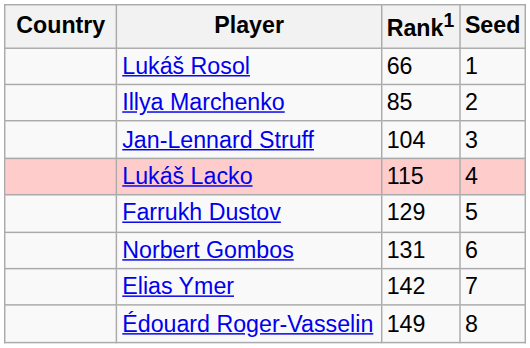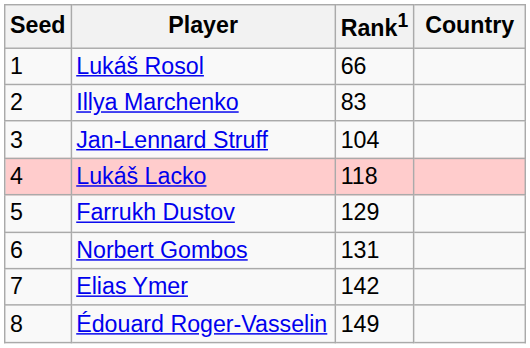 <table class="sortable wikitable">
 <tr>
-<th width="70">Country</th>
+<th>Seed</th>
 <th width="175">Player</th>
 <th>Rank<sup>1</sup></th>
-<th>Seed</th>
+<th width="70">Country</th>
 </tr>
 <tr>
-<td></td>
+<td>1</td>
 <td><a href='#'>Lukáš Rosol</a></td>
 <td>66</td>
-<td>1</td>
+<td></td>
 </tr>
 <tr>
+<td>2</td>
+<td><a href='#'>Illya Marchenko</a></td>
+<td>83</td>
 <td></td>
-<td><a href='#'>Illya Marchenko</a></td>
-<td>85</td>
-<td>2</td>
 </tr>
 <tr>
-<td></td>
+<td>3</td>
 <td><a href='#'>Jan-Lennard Struff</a></td>
 <td>104</td>
-<td>3</td>
+<td></td>
 </tr>
 <tr style="background:#fcc;">
+<td>4</td>
+<td><a href='#'>Lukáš Lacko</a></td>
+<td>118</td>
 <td></td>
-<td><a href='#'>Lukáš Lacko</a></td>
-<td>115</td>
-<td>4</td>
 </tr>
 <tr>
-<td></td>
+<td>5</td>
 <td><a href='#'>Farrukh Dustov</a></td>
 <td>129</td>
-<td>5</td>
+<td></td>
 </tr>
 <tr>
-<td></td>
+<td>6</td>
 <td><a href='#'>Norbert Gombos</a></td>
 <td>131</td>
-<td>6</td>
+<td></td>
 </tr>
 <tr>
-<td></td>
+<td>7</td>
 <td><a href='#'>Elias Ymer</a></td>
 <td>142</td>
-<td>7</td>
+<td></td>
 </tr>
 <tr>
-<td></td>
+<td>8</td>
 <td><a href='#'>Édouard Roger-Vasselin</a></td>
 <td>149</td>
-<td>8</td>
+<td></td>
 </tr>
 </table>
